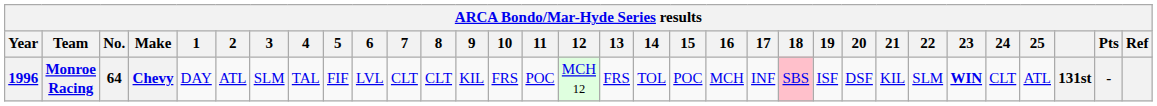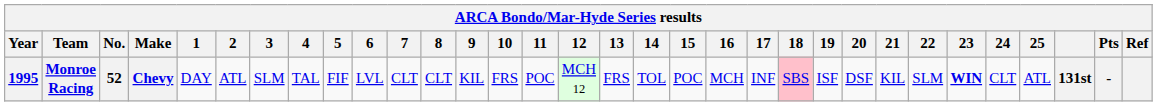 <table class="wikitable" style="text-align:center; font-size:75%">
 <tr>
 <th colspan=45><a href='#'>ARCA Bondo/Mar-Hyde Series</a> results</th>
 </tr>
 <tr>
 <th>Year</th>
 <th>Team</th>
 <th>No.</th>
 <th>Make</th>
 <th>1</th>
 <th>2</th>
 <th>3</th>
 <th>4</th>
 <th>5</th>
 <th>6</th>
 <th>7</th>
 <th>8</th>
 <th>9</th>
 <th>10</th>
 <th>11</th>
 <th>12</th>
 <th>13</th>
 <th>14</th>
 <th>15</th>
 <th>16</th>
 <th>17</th>
 <th>18</th>
 <th>19</th>
 <th>20</th>
 <th>21</th>
 <th>22</th>
 <th>23</th>
 <th>24</th>
 <th>25</th>
 <th></th>
 <th>Pts</th>
 <th>Ref</th>
 </tr>
 <tr>
-<th><a href='#'>1996</a></th>
+<th><a href='#'>1995</a></th>
 <th><a href='#'>Monroe Racing</a></th>
-<th>64</th>
+<th>52</th>
 <th><a href='#'>Chevy</a></th>
 <td><a href='#'>DAY</a></td>
 <td><a href='#'>ATL</a></td>
 <td><a href='#'>SLM</a></td>
 <td><a href='#'>TAL</a></td>
 <td><a href='#'>FIF</a></td>
 <td><a href='#'>LVL</a></td>
 <td><a href='#'>CLT</a></td>
 <td><a href='#'>CLT</a></td>
 <td><a href='#'>KIL</a></td>
 <td><a href='#'>FRS</a></td>
 <td><a href='#'>POC</a></td>
 <td style="background:#DFFFDF;"><a href='#'>MCH</a><br><small>12</small></td>
 <td><a href='#'>FRS</a></td>
 <td><a href='#'>TOL</a></td>
 <td><a href='#'>POC</a></td>
 <td><a href='#'>MCH</a></td>
 <td><a href='#'>INF</a></td>
 <td style="background: pink;"><a href='#'>SBS</a></td>
 <td><a href='#'>ISF</a></td>
 <td><a href='#'>DSF</a></td>
 <td><a href='#'>KIL</a></td>
 <td><a href='#'>SLM</a></td>
 <td><strong><a href='#'>WIN</a></strong></td>
 <td><a href='#'>CLT</a></td>
 <td><a href='#'>ATL</a></td>
 <th>131st</th>
 <th>-</th>
 <th></th>
 </tr>
 </table>
